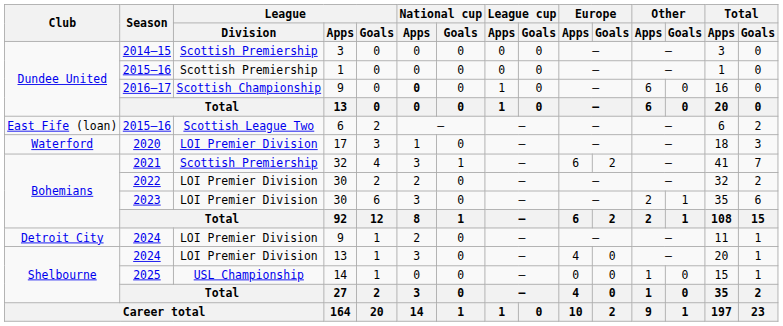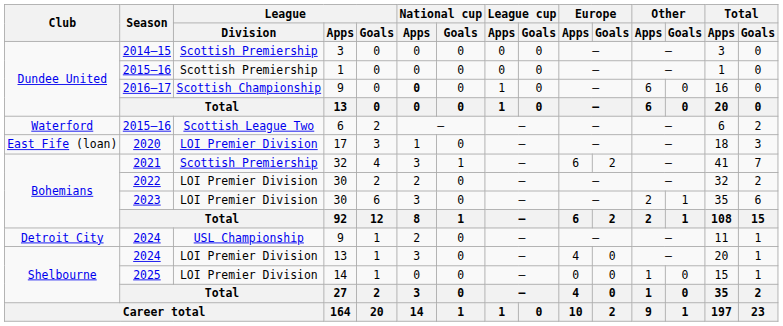 <table class="wikitable" style="text-align: center">
 <tr>
 <th rowspan="2">Club</th>
 <th rowspan="2">Season</th>
 <th colspan="3">League</th>
 <th colspan="2">National cup</th>
 <th colspan="2">League cup</th>
 <th colspan="2">Europe</th>
 <th colspan="2">Other</th>
 <th colspan="2">Total</th>
 </tr>
 <tr>
 <th>Division</th>
 <th>Apps</th>
 <th>Goals</th>
 <th>Apps</th>
 <th>Goals</th>
 <th>Apps</th>
 <th>Goals</th>
 <th>Apps</th>
 <th>Goals</th>
 <th>Apps</th>
 <th>Goals</th>
 <th>Apps</th>
 <th>Goals</th>
 </tr>
 <tr>
 <td rowspan="4"><a href='#'>Dundee United</a></td>
 <td><a href='#'>2014–15</a></td>
 <td><a href='#'>Scottish Premiership</a></td>
 <td>3</td>
 <td>0</td>
 <td>0</td>
 <td>0</td>
 <td>0</td>
 <td>0</td>
 <td colspan="2">—</td>
 <td colspan="2">—</td>
 <td>3</td>
 <td>0</td>
 </tr>
 <tr>
 <td><a href='#'>2015–16</a></td>
 <td>Scottish Premiership</td>
 <td>1</td>
 <td>0</td>
 <td>0</td>
 <td>0</td>
 <td>0</td>
 <td>0</td>
 <td colspan="2">—</td>
 <td colspan="2">—</td>
 <td>1</td>
 <td>0</td>
 </tr>
 <tr>
 <td><a href='#'>2016–17</a></td>
 <td><a href='#'>Scottish Championship</a></td>
 <td>9</td>
 <td>0</td>
 <td><strong>0</strong></td>
 <td>0</td>
 <td>1</td>
 <td>0</td>
 <td colspan="2">—</td>
 <td>6</td>
 <td>0</td>
 <td>16</td>
 <td>0</td>
 </tr>
 <tr>
 <th colspan="2">Total</th>
 <th>13</th>
 <th>0</th>
 <th>0</th>
 <th>0</th>
 <th>1</th>
 <th>0</th>
 <th colspan="2">—</th>
 <th>6</th>
 <th>0</th>
 <th>20</th>
 <th>0</th>
 </tr>
 <tr>
-<td><a href='#'>East Fife</a> (loan)</td>
+<td><a href='#'>Waterford</a></td>
 <td><a href='#'>2015–16</a></td>
 <td><a href='#'>Scottish League Two</a></td>
 <td>6</td>
 <td>2</td>
 <td colspan="2">—</td>
 <td colspan="2">—</td>
 <td colspan="2">—</td>
 <td colspan="2">—</td>
 <td>6</td>
 <td>2</td>
 </tr>
 <tr>
-<td><a href='#'>Waterford</a></td>
+<td><a href='#'>East Fife</a> (loan)</td>
 <td><a href='#'>2020</a></td>
 <td><a href='#'>LOI Premier Division</a></td>
 <td>17</td>
 <td>3</td>
 <td>1</td>
 <td>0</td>
 <td colspan="2">—</td>
 <td colspan="2">—</td>
 <td colspan="2">—</td>
 <td>18</td>
 <td>3</td>
 </tr>
 <tr>
 <td rowspan="4"><a href='#'>Bohemians</a></td>
 <td><a href='#'>2021</a></td>
 <td><a href='#'>Scottish Premiership</a></td>
 <td>32</td>
 <td>4</td>
 <td>3</td>
 <td>1</td>
 <td colspan="2">—</td>
 <td>6</td>
 <td>2</td>
 <td colspan="2">—</td>
 <td>41</td>
 <td>7</td>
 </tr>
 <tr>
 <td><a href='#'>2022</a></td>
 <td>LOI Premier Division</td>
 <td>30</td>
 <td>2</td>
 <td>2</td>
 <td>0</td>
 <td colspan="2">—</td>
 <td colspan="2">—</td>
 <td colspan="2">—</td>
 <td>32</td>
 <td>2</td>
 </tr>
 <tr>
 <td><a href='#'>2023</a></td>
 <td>LOI Premier Division</td>
 <td>30</td>
 <td>6</td>
 <td>3</td>
 <td>0</td>
 <td colspan="2">—</td>
 <td colspan="2">—</td>
 <td>2</td>
 <td>1</td>
 <td>35</td>
 <td>6</td>
 </tr>
 <tr>
 <th colspan="2">Total</th>
 <th>92</th>
 <th>12</th>
 <th>8</th>
 <th>1</th>
 <th colspan="2">—</th>
 <th>6</th>
 <th>2</th>
 <th>2</th>
 <th>1</th>
 <th>108</th>
 <th>15</th>
 </tr>
 <tr>
 <td><a href='#'>Detroit City</a></td>
 <td><a href='#'>2024</a></td>
-<td>LOI Premier Division</td>
+<td><a href='#'>USL Championship</a></td>
 <td>9</td>
 <td>1</td>
 <td>2</td>
 <td>0</td>
 <td colspan="2">—</td>
 <td colspan="2">—</td>
 <td colspan="2">—</td>
 <td>11</td>
 <td>1</td>
 </tr>
 <tr>
 <td rowspan="3"><a href='#'>Shelbourne</a></td>
 <td><a href='#'>2024</a></td>
 <td>LOI Premier Division</td>
 <td>13</td>
 <td>1</td>
 <td>3</td>
 <td>0</td>
 <td colspan="2">—</td>
 <td>4</td>
 <td>0</td>
 <td colspan="2">—</td>
 <td>20</td>
 <td>1</td>
 </tr>
 <tr>
 <td><a href='#'>2025</a></td>
-<td><a href='#'>USL Championship</a></td>
+<td>LOI Premier Division</td>
 <td>14</td>
 <td>1</td>
 <td>0</td>
 <td>0</td>
 <td colspan="2">—</td>
 <td>0</td>
 <td>0</td>
 <td>1</td>
 <td>0</td>
 <td>15</td>
 <td>1</td>
 </tr>
 <tr>
 <th colspan="2">Total</th>
 <th>27</th>
 <th>2</th>
 <th>3</th>
 <th>0</th>
 <th colspan="2">—</th>
 <th>4</th>
 <th>0</th>
 <th>1</th>
 <th>0</th>
 <th>35</th>
 <th>2</th>
 </tr>
 <tr>
 <th colspan="3">Career total</th>
 <th>164</th>
 <th>20</th>
 <th>14</th>
 <th>1</th>
 <th>1</th>
 <th>0</th>
 <th>10</th>
 <th>2</th>
 <th>9</th>
 <th>1</th>
 <th>197</th>
 <th>23</th>
 </tr>
 </table>
